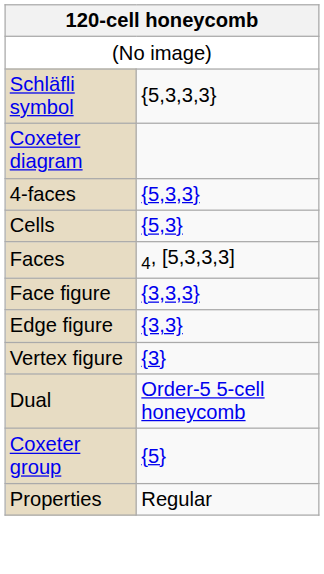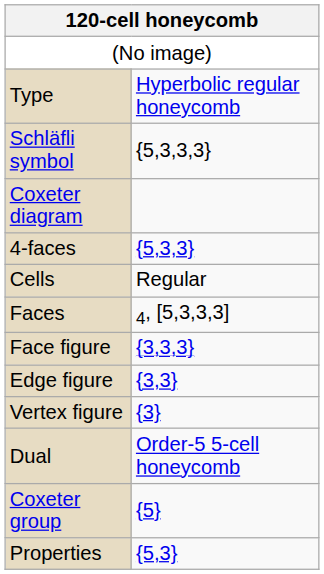 <table class="wikitable" align="right" style="margin-left:10px" width="250">
 <tr>
 <th bgcolor=#e7dcc3 colspan=2>120-cell honeycomb</th>
 </tr>
 <tr>
 <td bgcolor=#ffffff align=center colspan=2>(No image)</td>
+</tr>
+<tr>
+<td bgcolor=#e7dcc3>Type</td>
+<td><a href='#'>Hyperbolic regular honeycomb</a></td>
 </tr>
 <tr>
 <td bgcolor=#e7dcc3><a href='#'>Schläfli symbol</a></td>
 <td>{5,3,3,3}</td>
 </tr>
 <tr>
 <td bgcolor=#e7dcc3><a href='#'>Coxeter diagram</a></td>
 <td></td>
 </tr>
 <tr>
 <td bgcolor=#e7dcc3>4-faces</td>
 <td> <a href='#'>{5,3,3}</a></td>
 </tr>
 <tr>
 <td bgcolor=#e7dcc3>Cells</td>
-<td> <a href='#'>{5,3}</a></td>
+<td>Regular</td>
 </tr>
 <tr>
 <td bgcolor=#e7dcc3>Faces</td>
 <td><sub>4</sub>, [5,3,3,3]</td>
 </tr>
 <tr>
 <td bgcolor=#e7dcc3>Face figure</td>
 <td> <a href='#'>{3,3,3}</a></td>
 </tr>
 <tr>
 <td bgcolor=#e7dcc3>Edge figure</td>
 <td> <a href='#'>{3,3}</a></td>
 </tr>
 <tr>
 <td bgcolor=#e7dcc3>Vertex figure</td>
 <td> <a href='#'>{3}</a></td>
 </tr>
 <tr>
 <td bgcolor=#e7dcc3>Dual</td>
 <td><a href='#'>Order-5 5-cell honeycomb</a></td>
 </tr>
 <tr>
 <td bgcolor=#e7dcc3><a href='#'>Coxeter group</a></td>
 <td> <a href='#'>{5}</a></td>
 </tr>
 <tr>
 <td bgcolor=#e7dcc3>Properties</td>
-<td>Regular</td>
+<td> <a href='#'>{5,3}</a></td>
 </tr>
 </table>
